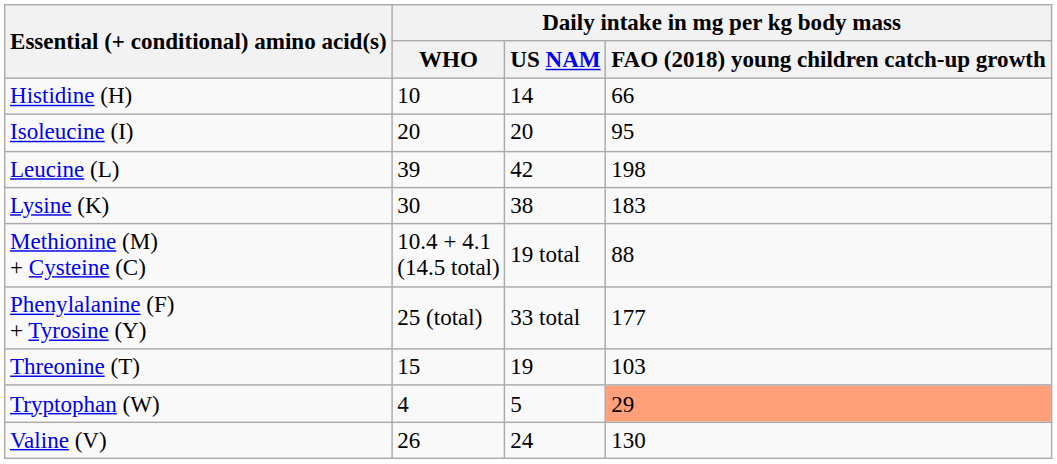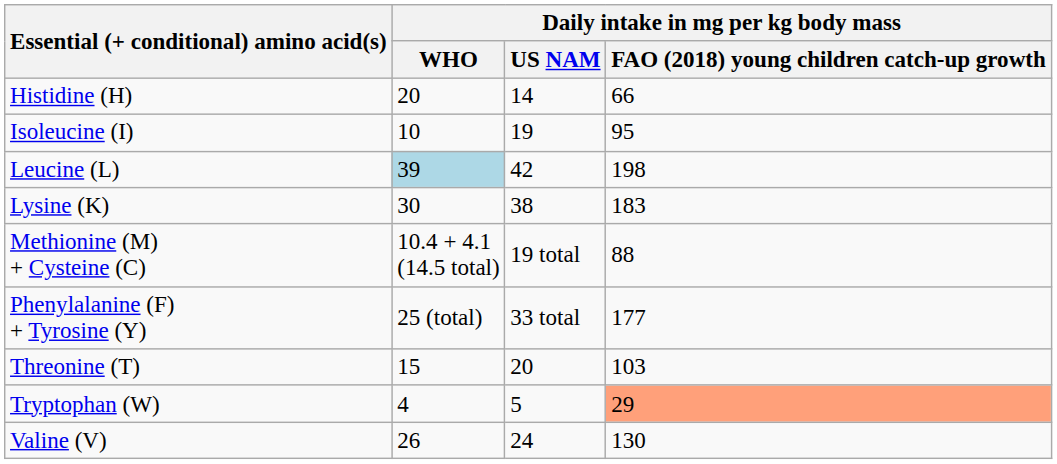 <table class="wikitable">
 <tr>
 <th rowspan="2">Essential (+ conditional) amino acid(s)</th>
 <th colspan="3">Daily intake in mg per kg body mass</th>
 </tr>
 <tr>
 <th>WHO</th>
 <th>US <a href='#'>NAM</a></th>
 <th>FAO (2018) young children catch-up growth</th>
 </tr>
 <tr>
 <td><a href='#'>Histidine</a> (H)</td>
-<td>10</td>
+<td>20</td>
 <td>14</td>
 <td>66</td>
 </tr>
 <tr>
 <td><a href='#'>Isoleucine</a> (I)</td>
-<td>20</td>
-<td>20</td>
+<td>10</td>
+<td>19</td>
 <td>95</td>
 </tr>
 <tr>
 <td><a href='#'>Leucine</a> (L)</td>
-<td>39</td>
+<td style="background: lightblue;">39</td>
 <td>42</td>
 <td>198</td>
 </tr>
 <tr>
 <td><a href='#'>Lysine</a> (K)</td>
 <td>30</td>
 <td>38</td>
 <td>183</td>
 </tr>
 <tr>
 <td><a href='#'>Methionine</a> (M)<br>+ <a href='#'>Cysteine</a> (C)</td>
 <td>10.4 + 4.1<br>(14.5 total)</td>
 <td>19 total</td>
 <td>88</td>
 </tr>
 <tr>
 <td><a href='#'>Phenylalanine</a> (F)<br>+ <a href='#'>Tyrosine</a> (Y)</td>
 <td>25 (total)</td>
 <td>33 total</td>
 <td>177</td>
 </tr>
 <tr>
 <td><a href='#'>Threonine</a> (T)</td>
 <td>15</td>
-<td>19</td>
+<td>20</td>
 <td>103</td>
 </tr>
 <tr>
 <td><a href='#'>Tryptophan</a> (W)</td>
 <td>4</td>
 <td>5</td>
 <td style="background: lightsalmon;">29</td>
 </tr>
 <tr>
 <td><a href='#'>Valine</a> (V)</td>
 <td>26</td>
 <td>24</td>
 <td>130</td>
 </tr>
 </table>
